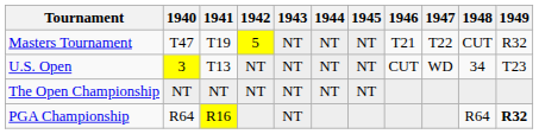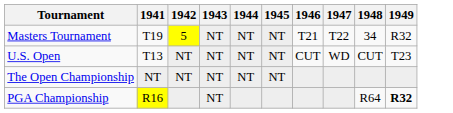 <table class="wikitable" style="font-size:95%;text-align:center;">
 <tr>
 <th>Tournament</th>
-<th>1940</th>
 <th>1941</th>
 <th>1942</th>
 <th>1943</th>
 <th>1944</th>
 <th>1945</th>
 <th>1946</th>
 <th>1947</th>
 <th>1948</th>
 <th>1949</th>
 </tr>
 <tr>
 <td align=left><a href='#'>Masters Tournament</a></td>
-<td>T47</td>
 <td>T19</td>
 <td style="background:yellow;">5</td>
 <td style="background:#eeeeee;">NT</td>
 <td style="background:#eeeeee;">NT</td>
 <td style="background:#eeeeee;">NT</td>
 <td>T21</td>
 <td>T22</td>
-<td>CUT</td>
+<td>34</td>
 <td>R32</td>
 </tr>
 <tr>
 <td align=left><a href='#'>U.S. Open</a></td>
-<td style="background:yellow;">3</td>
 <td>T13</td>
 <td style="background:#eeeeee;">NT</td>
 <td style="background:#eeeeee;">NT</td>
 <td style="background:#eeeeee;">NT</td>
 <td style="background:#eeeeee;">NT</td>
 <td>CUT</td>
 <td>WD</td>
-<td>34</td>
+<td>CUT</td>
 <td>T23</td>
 </tr>
 <tr>
 <td align=left><a href='#'>The Open Championship</a></td>
-<td style="background:#eeeeee;">NT</td>
 <td style="background:#eeeeee;">NT</td>
 <td style="background:#eeeeee;">NT</td>
 <td style="background:#eeeeee;">NT</td>
 <td style="background:#eeeeee;">NT</td>
 <td style="background:#eeeeee;">NT</td>
 <td style="background:#eeeeee;"></td>
 <td style="background:#eeeeee;"></td>
 <td style="background:#eeeeee;"></td>
 <td style="background:#eeeeee;"></td>
 </tr>
 <tr>
 <td align=left><a href='#'>PGA Championship</a></td>
-<td>R64</td>
 <td style="background:yellow;">R16</td>
 <td style="background:#eeeeee;"></td>
 <td style="background:#eeeeee;">NT</td>
 <td style="background:#eeeeee;"></td>
 <td style="background:#eeeeee;"></td>
 <td style="background:#eeeeee;"></td>
 <td style="background:#eeeeee;"></td>
 <td>R64</td>
 <td><strong>R32</strong></td>
 </tr>
 </table>
